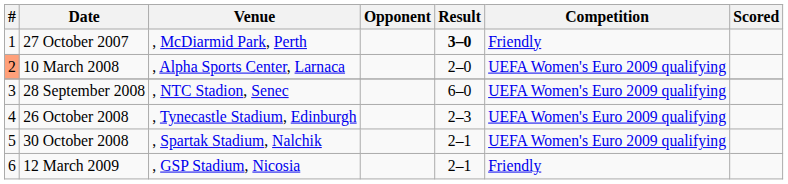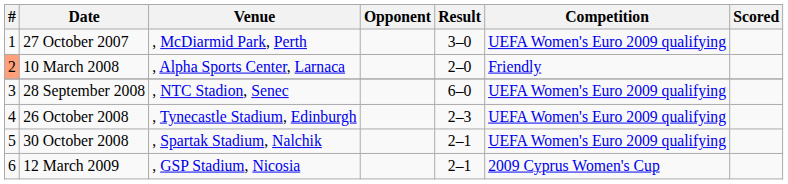 <table class="wikitable">
 <tr>
 <th>#</th>
 <th>Date</th>
 <th>Venue</th>
 <th>Opponent</th>
 <th>Result</th>
 <th>Competition</th>
 <th>Scored</th>
 </tr>
 <tr>
 <td>1</td>
 <td>27 October 2007</td>
 <td>, <a href='#'>McDiarmid Park</a>, <a href='#'>Perth</a></td>
 <td></td>
-<td align="center"><strong>3–0</strong></td>
-<td><a href='#'>Friendly</a></td>
+<td align="center">3–0</td>
+<td><a href='#'>UEFA Women's Euro 2009 qualifying</a></td>
 <td align="center"></td>
 </tr>
 <tr>
 <td style="background: lightsalmon;">2</td>
 <td>10 March 2008</td>
 <td>, <a href='#'>Alpha Sports Center</a>, <a href='#'>Larnaca</a></td>
 <td></td>
 <td align="center">2–0</td>
-<td><a href='#'>UEFA Women's Euro 2009 qualifying</a></td>
+<td><a href='#'>Friendly</a></td>
 <td align="center"></td>
 </tr>
 <tr>
 </tr>
 <tr>
 <td>3</td>
 <td>28 September 2008</td>
 <td>, <a href='#'>NTC Stadion</a>, <a href='#'>Senec</a></td>
 <td></td>
 <td align="center">6–0</td>
 <td><a href='#'>UEFA Women's Euro 2009 qualifying</a></td>
 <td align="center"></td>
 </tr>
 <tr>
 <td>4</td>
 <td>26 October 2008</td>
 <td>, <a href='#'>Tynecastle Stadium</a>, <a href='#'>Edinburgh</a></td>
 <td></td>
 <td align="center">2–3</td>
 <td><a href='#'>UEFA Women's Euro 2009 qualifying</a></td>
 <td align="center"></td>
 </tr>
 <tr>
 <td>5</td>
 <td>30 October 2008</td>
 <td>, <a href='#'>Spartak Stadium</a>, <a href='#'>Nalchik</a></td>
 <td></td>
 <td align="center">2–1</td>
 <td><a href='#'>UEFA Women's Euro 2009 qualifying</a></td>
 <td align="center"></td>
 </tr>
 <tr>
 <td>6</td>
 <td>12 March 2009</td>
 <td>, <a href='#'>GSP Stadium</a>, <a href='#'>Nicosia</a></td>
 <td></td>
 <td align="center">2–1</td>
-<td><a href='#'>Friendly</a></td>
+<td><a href='#'>2009 Cyprus Women's Cup</a></td>
 <td align="center"></td>
 </tr>
 </table>
